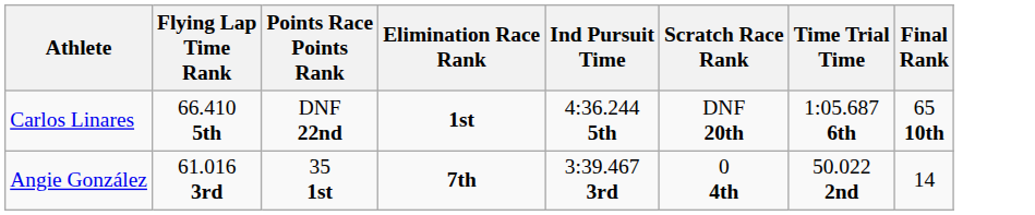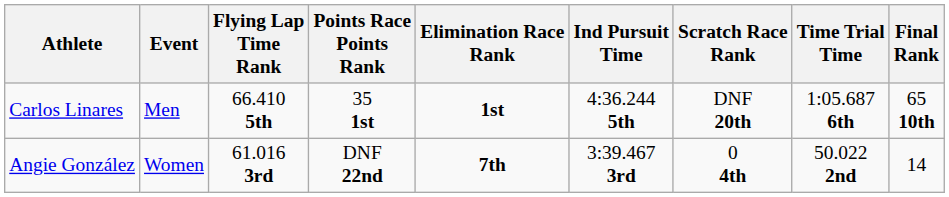 <table class="wikitable" style="font-size:90%;">
 <tr>
 <th>Athlete</th>
+<th>Event</th>
 <th>Flying Lap<br>Time<br>Rank</th>
 <th>Points Race<br>Points<br>Rank</th>
 <th>Elimination Race<br>Rank</th>
 <th>Ind Pursuit<br>Time</th>
 <th>Scratch Race<br>Rank</th>
 <th>Time Trial<br>Time</th>
 <th>Final<br>Rank</th>
 </tr>
 <tr>
 <td><a href='#'>Carlos Linares</a></td>
+<td><a href='#'>Men</a></td>
 <td align=center>66.410<br><strong>5th</strong></td>
-<td align=center>DNF<br><strong>22nd</strong></td>
+<td align=center>35<br><strong>1st</strong></td>
 <td align=center><strong>1st</strong></td>
 <td align=center>4:36.244<br><strong>5th</strong></td>
 <td align=center>DNF<br><strong>20th</strong></td>
 <td align=center>1:05.687<br><strong>6th</strong></td>
 <td align=center>65<br><strong>10th</strong></td>
 </tr>
 <tr>
 <td><a href='#'>Angie González</a></td>
+<td><a href='#'>Women</a></td>
 <td align=center>61.016<br><strong>3rd</strong></td>
-<td align=center>35<br><strong>1st</strong></td>
+<td align=center>DNF<br><strong>22nd</strong></td>
 <td align=center><strong>7th</strong></td>
 <td align=center>3:39.467<br><strong>3rd</strong></td>
 <td align=center>0<br><strong>4th</strong></td>
 <td align=center>50.022 <br><strong>2nd</strong></td>
 <td align=center>14<br></td>
 </tr>
 </table>
